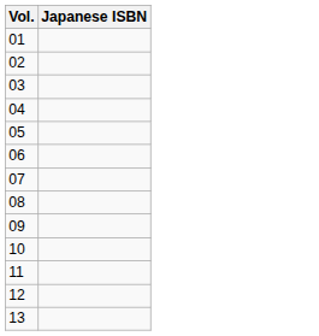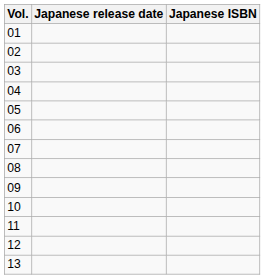 <table class="wikitable">
 <tr>
 <th>Vol.</th>
+<th>Japanese release date</th>
 <th>Japanese ISBN</th>
 </tr>
 <tr>
 <td>01</td>
 <td></td>
+<td></td>
 </tr>
 <tr>
 <td>02</td>
+<td></td>
 <td></td>
 </tr>
 <tr>
 <td>03</td>
 <td></td>
+<td></td>
 </tr>
 <tr>
 <td>04</td>
+<td></td>
 <td></td>
 </tr>
 <tr>
 <td>05</td>
 <td></td>
+<td></td>
 </tr>
 <tr>
 <td>06</td>
+<td></td>
 <td></td>
 </tr>
 <tr>
 <td>07</td>
 <td></td>
+<td></td>
 </tr>
 <tr>
 <td>08</td>
+<td></td>
 <td></td>
 </tr>
 <tr>
 <td>09</td>
 <td></td>
+<td></td>
 </tr>
 <tr>
 <td>10</td>
+<td></td>
 <td></td>
 </tr>
 <tr>
 <td>11</td>
 <td></td>
+<td></td>
 </tr>
 <tr>
 <td>12</td>
+<td></td>
 <td></td>
 </tr>
 <tr>
 <td>13</td>
 <td></td>
+<td></td>
 </tr>
 </table>
